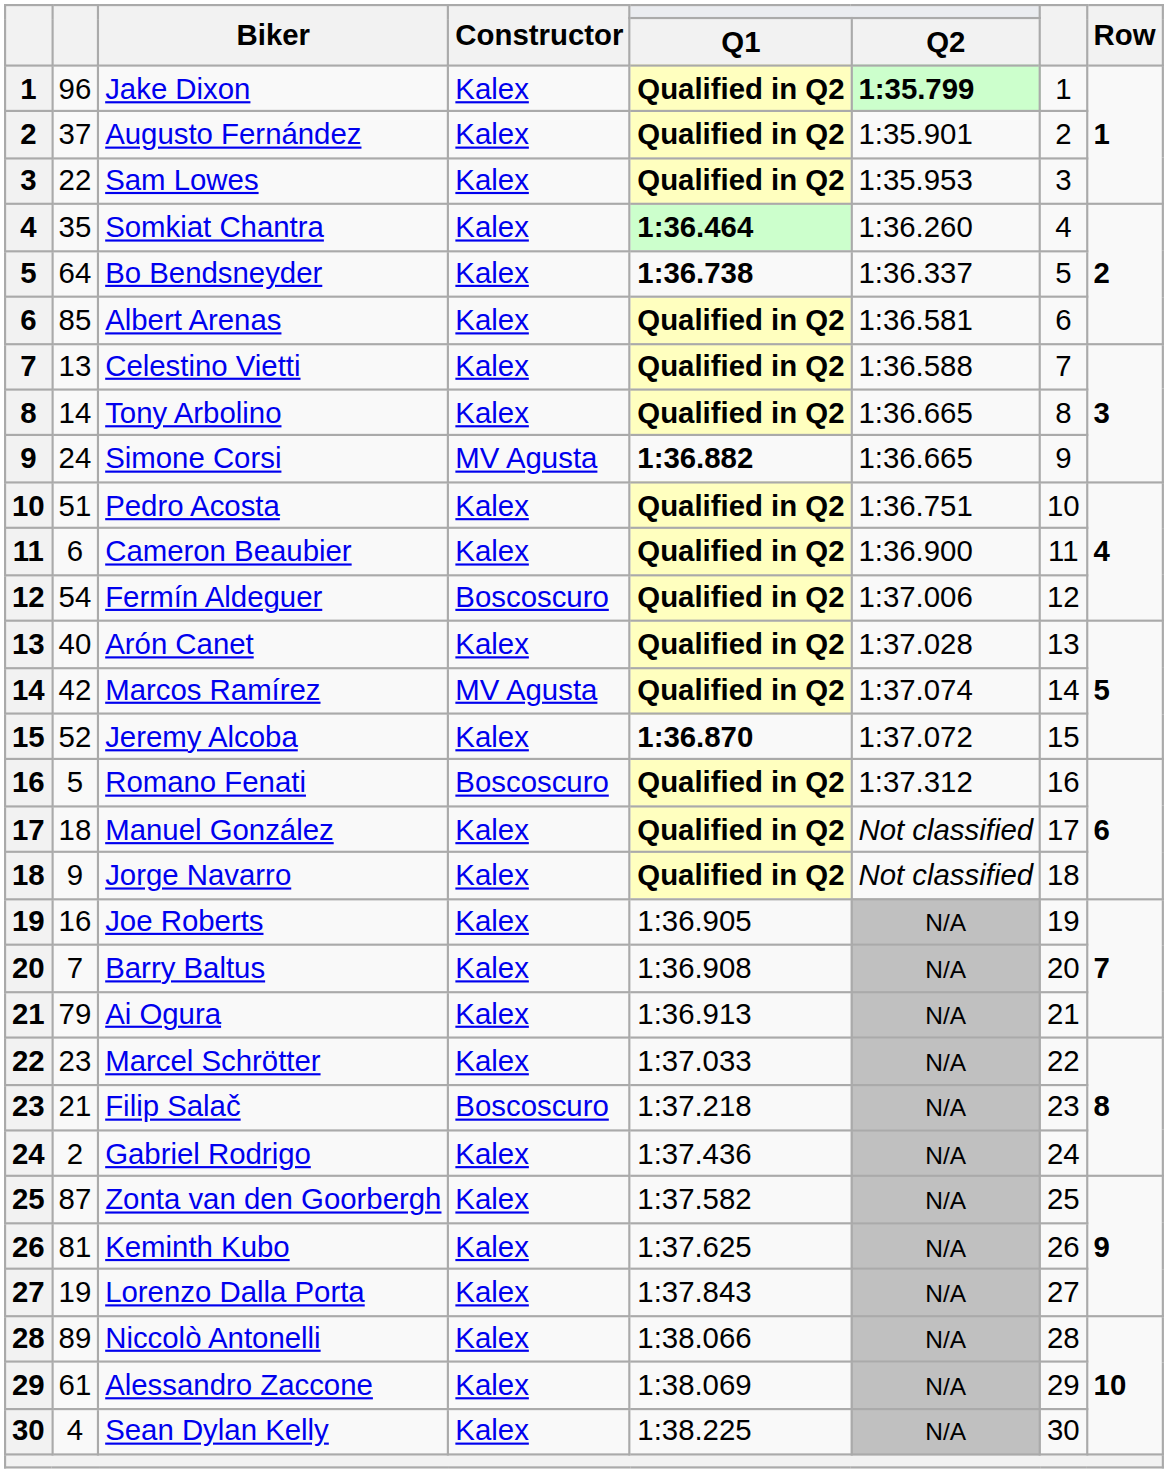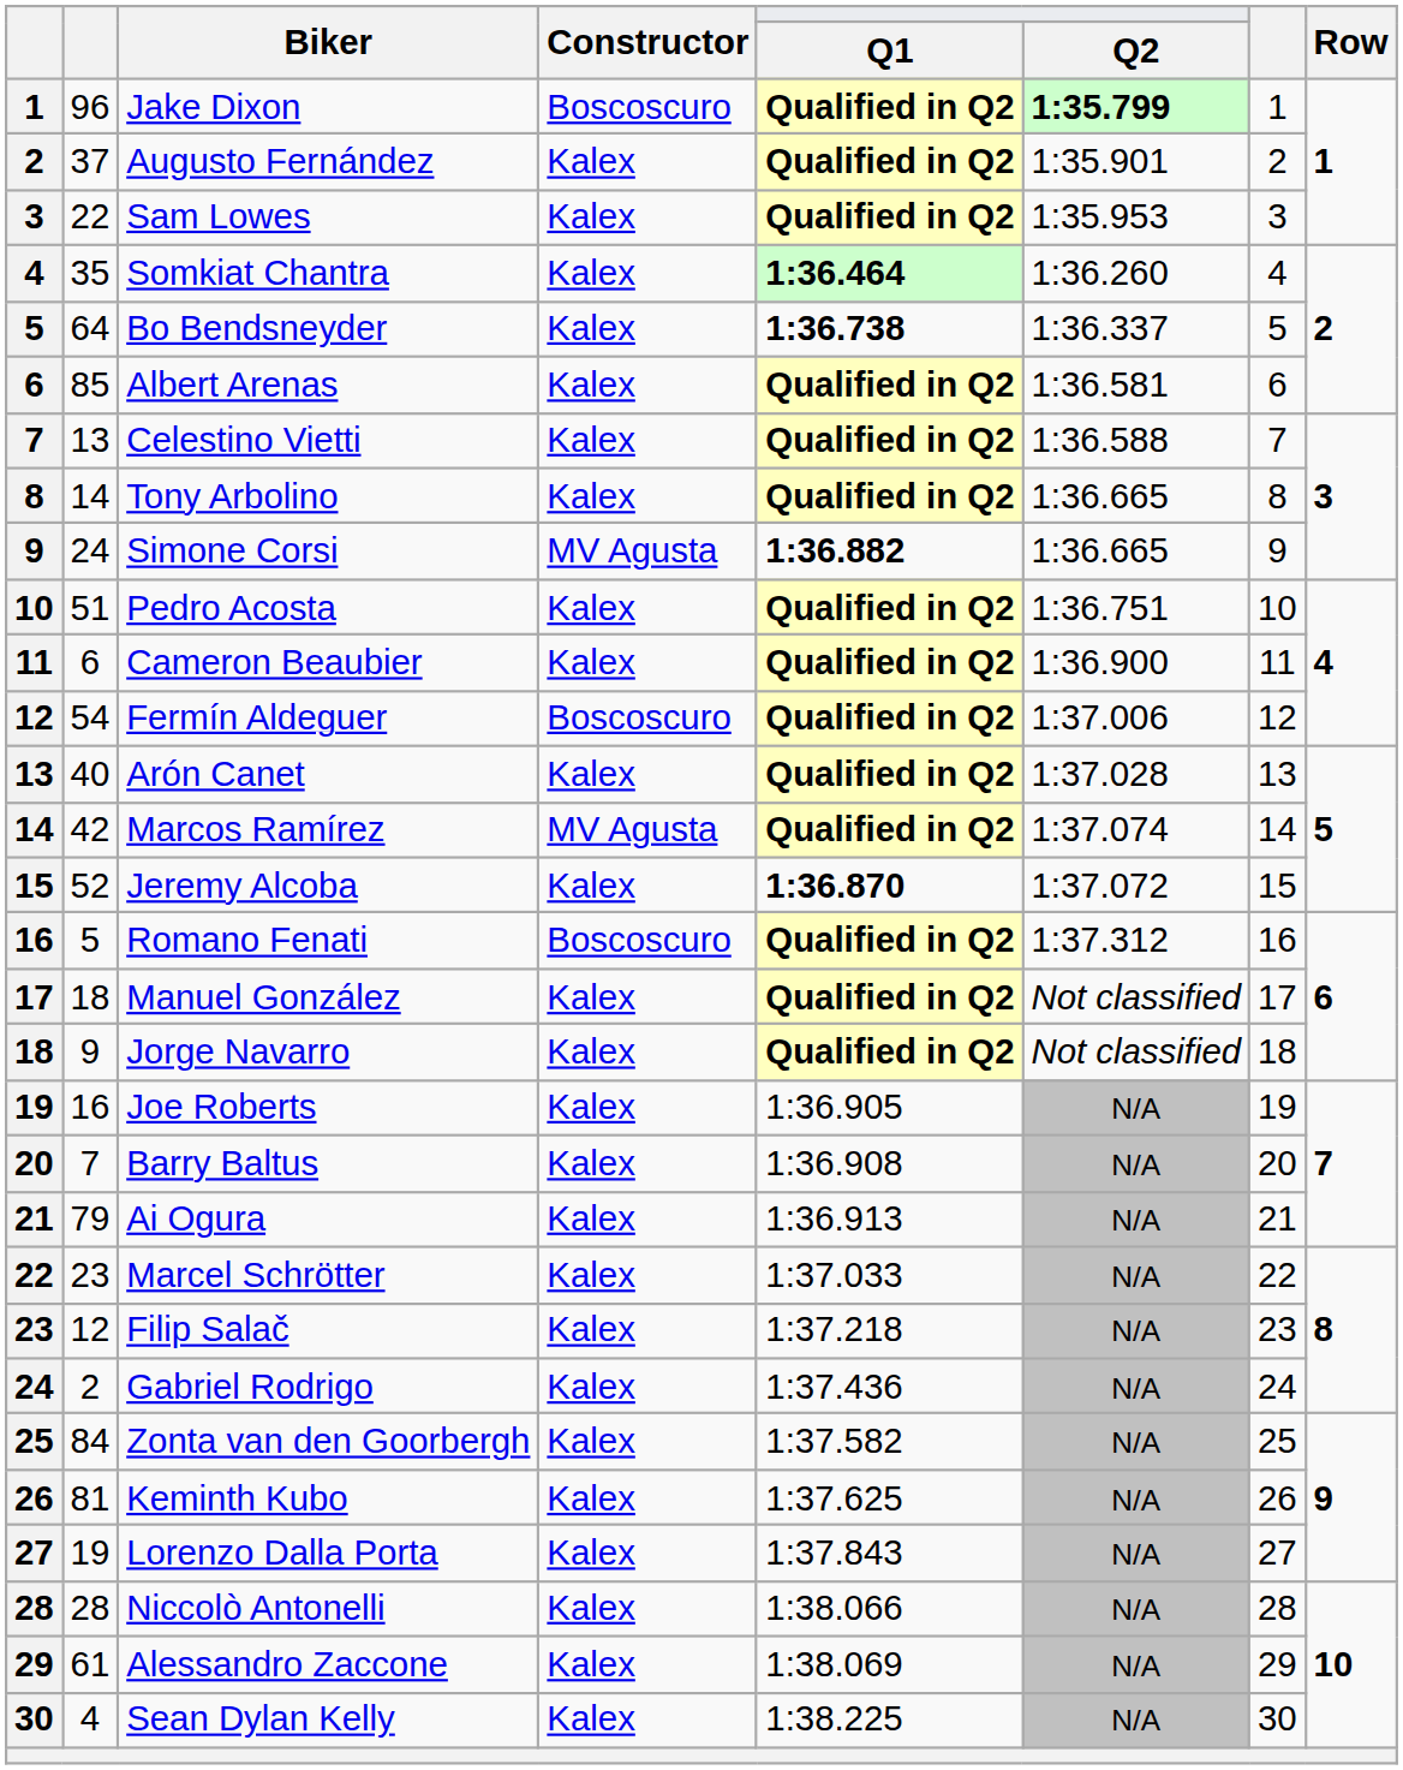 <table class="wikitable sortable" style="font-size: 85%;">
 <tr>
 <th rowspan="2"></th>
 <th rowspan="2"></th>
 <th rowspan="2">Biker</th>
 <th rowspan="2">Constructor</th>
 <th colspan="2" style="background:#eaecf0; text-align:center;"></th>
 <th rowspan="2"></th>
 <th rowspan="2">Row</th>
 </tr>
 <tr>
 <th scope="col">Q1</th>
 <th scope="col">Q2</th>
 </tr>
 <tr>
 <th scope="row">1</th>
 <td align="center">96</td>
 <td> <a href='#'>Jake Dixon</a></td>
-<td><a href='#'>Kalex</a></td>
+<td><a href='#'>Boscoscuro</a></td>
 <td style="background:#ffffbf;"><strong>Qualified in Q2</strong></td>
 <td style="background:#ccffcc;"><strong>1:35.799</strong></td>
 <td align="center">1</td>
 <td rowspan="3"><strong>1</strong></td>
 </tr>
 <tr>
 <th scope="row">2</th>
 <td align="center">37</td>
 <td> <a href='#'>Augusto Fernández</a></td>
 <td><a href='#'>Kalex</a></td>
 <td style="background:#ffffbf;"><strong>Qualified in Q2</strong></td>
 <td>1:35.901</td>
 <td align="center">2</td>
 </tr>
 <tr>
 <th scope="row">3</th>
 <td align="center">22</td>
 <td> <a href='#'>Sam Lowes</a></td>
 <td><a href='#'>Kalex</a></td>
 <td style="background:#ffffbf;"><strong>Qualified in Q2</strong></td>
 <td>1:35.953</td>
 <td align="center">3</td>
 </tr>
 <tr>
 <th scope="row">4</th>
 <td align="center">35</td>
 <td> <a href='#'>Somkiat Chantra</a></td>
 <td><a href='#'>Kalex</a></td>
 <td style="background:#ccffcc;"><strong>1:36.464</strong></td>
 <td>1:36.260</td>
 <td align="center">4</td>
 <td rowspan="3"><strong>2</strong></td>
 </tr>
 <tr>
 <th scope="row">5</th>
 <td align="center">64</td>
 <td> <a href='#'>Bo Bendsneyder</a></td>
 <td><a href='#'>Kalex</a></td>
 <td><strong>1:36.738</strong></td>
 <td>1:36.337</td>
 <td align="center">5</td>
 </tr>
 <tr>
 <th scope="row">6</th>
 <td align="center">85</td>
 <td> <a href='#'>Albert Arenas</a></td>
 <td><a href='#'>Kalex</a></td>
 <td style="background:#ffffbf;"><strong>Qualified in Q2</strong></td>
 <td>1:36.581</td>
 <td align="center">6</td>
 </tr>
 <tr>
 <th scope="row">7</th>
 <td align="center">13</td>
 <td> <a href='#'>Celestino Vietti</a></td>
 <td><a href='#'>Kalex</a></td>
 <td style="background:#ffffbf;"><strong>Qualified in Q2</strong></td>
 <td>1:36.588</td>
 <td align="center">7</td>
 <td rowspan="3"><strong>3</strong></td>
 </tr>
 <tr>
 <th scope="row">8</th>
 <td align="center">14</td>
 <td> <a href='#'>Tony Arbolino</a></td>
 <td><a href='#'>Kalex</a></td>
 <td style="background:#ffffbf;"><strong>Qualified in Q2</strong></td>
 <td>1:36.665</td>
 <td align="center">8</td>
 </tr>
 <tr>
 <th scope="row">9</th>
 <td align="center">24</td>
 <td> <a href='#'>Simone Corsi</a></td>
 <td><a href='#'>MV Agusta</a></td>
 <td><strong>1:36.882</strong></td>
 <td>1:36.665</td>
 <td align="center">9</td>
 </tr>
 <tr>
 <th scope="row">10</th>
 <td align="center">51</td>
 <td> <a href='#'>Pedro Acosta</a></td>
 <td><a href='#'>Kalex</a></td>
 <td style="background:#ffffbf;"><strong>Qualified in Q2</strong></td>
 <td>1:36.751</td>
 <td align="center">10</td>
 <td rowspan="3"><strong>4</strong></td>
 </tr>
 <tr>
 <th scope="row">11</th>
 <td align="center">6</td>
 <td> <a href='#'>Cameron Beaubier</a></td>
 <td><a href='#'>Kalex</a></td>
 <td style="background:#ffffbf;"><strong>Qualified in Q2</strong></td>
 <td>1:36.900</td>
 <td align="center">11</td>
 </tr>
 <tr>
 <th scope="row">12</th>
 <td align="center">54</td>
 <td> <a href='#'>Fermín Aldeguer</a></td>
 <td><a href='#'>Boscoscuro</a></td>
 <td style="background:#ffffbf;"><strong>Qualified in Q2</strong></td>
 <td>1:37.006</td>
 <td align="center">12</td>
 </tr>
 <tr>
 <th scope="row">13</th>
 <td align="center">40</td>
 <td> <a href='#'>Arón Canet</a></td>
 <td><a href='#'>Kalex</a></td>
 <td style="background:#ffffbf;"><strong>Qualified in Q2</strong></td>
 <td>1:37.028</td>
 <td align="center">13</td>
 <td rowspan="3"><strong>5</strong></td>
 </tr>
 <tr>
 <th scope="row">14</th>
 <td align="center">42</td>
 <td> <a href='#'>Marcos Ramírez</a></td>
 <td><a href='#'>MV Agusta</a></td>
 <td style="background:#ffffbf;"><strong>Qualified in Q2</strong></td>
 <td>1:37.074</td>
 <td align="center">14</td>
 </tr>
 <tr>
 <th scope="row">15</th>
 <td align="center">52</td>
 <td> <a href='#'>Jeremy Alcoba</a></td>
 <td><a href='#'>Kalex</a></td>
 <td><strong>1:36.870</strong></td>
 <td>1:37.072</td>
 <td align="center">15</td>
 </tr>
 <tr>
 <th scope="row">16</th>
 <td align="center">5</td>
 <td> <a href='#'>Romano Fenati</a></td>
 <td><a href='#'>Boscoscuro</a></td>
 <td style="background:#ffffbf;"><strong>Qualified in Q2</strong></td>
 <td>1:37.312</td>
 <td align="center">16</td>
 <td rowspan="3"><strong>6</strong></td>
 </tr>
 <tr>
 <th scope="row">17</th>
 <td align="center">18</td>
 <td> <a href='#'>Manuel González</a></td>
 <td><a href='#'>Kalex</a></td>
 <td style="background:#ffffbf;"><strong>Qualified in Q2</strong></td>
 <td><em>Not classified</em></td>
 <td align="center">17</td>
 </tr>
 <tr>
 <th scope="row">18</th>
 <td align="center">9</td>
 <td> <a href='#'>Jorge Navarro</a></td>
 <td><a href='#'>Kalex</a></td>
 <td style="background:#ffffbf;"><strong>Qualified in Q2</strong></td>
 <td><em>Not classified</em></td>
 <td align="center">18</td>
 </tr>
 <tr>
 <th scope="row">19</th>
 <td align="center">16</td>
 <td> <a href='#'>Joe Roberts</a></td>
 <td><a href='#'>Kalex</a></td>
 <td>1:36.905</td>
 <td style="background: silver" align="center" data-sort-value="19"><small>N/A</small></td>
 <td align="center">19</td>
 <td rowspan="3"><strong>7</strong></td>
 </tr>
 <tr>
 <th scope="row">20</th>
 <td align="center">7</td>
 <td> <a href='#'>Barry Baltus</a></td>
 <td><a href='#'>Kalex</a></td>
 <td>1:36.908</td>
 <td style="background: silver" align="center" data-sort-value="20"><small>N/A</small></td>
 <td align="center">20</td>
 </tr>
 <tr>
 <th scope="row">21</th>
 <td align="center">79</td>
 <td> <a href='#'>Ai Ogura</a></td>
 <td><a href='#'>Kalex</a></td>
 <td>1:36.913</td>
 <td style="background: silver" align="center" data-sort-value="21"><small>N/A</small></td>
 <td align="center">21</td>
 </tr>
 <tr>
 <th scope="row">22</th>
 <td align="center">23</td>
 <td> <a href='#'>Marcel Schrötter</a></td>
 <td><a href='#'>Kalex</a></td>
 <td>1:37.033</td>
 <td style="background: silver" align="center" data-sort-value="22"><small>N/A</small></td>
 <td align="center">22</td>
 <td rowspan="3"><strong>8</strong></td>
 </tr>
 <tr>
 <th scope="row">23</th>
-<td align="center">21</td>
+<td align="center">12</td>
 <td> <a href='#'>Filip Salač</a></td>
-<td><a href='#'>Boscoscuro</a></td>
+<td><a href='#'>Kalex</a></td>
 <td>1:37.218</td>
 <td style="background: silver" align="center" data-sort-value="23"><small>N/A</small></td>
 <td align="center">23</td>
 </tr>
 <tr>
 <th scope="row">24</th>
 <td align="center">2</td>
 <td> <a href='#'>Gabriel Rodrigo</a></td>
 <td><a href='#'>Kalex</a></td>
 <td>1:37.436</td>
 <td style="background: silver" align="center" data-sort-value="24"><small>N/A</small></td>
 <td align="center">24</td>
 </tr>
 <tr>
 <th scope="row">25</th>
-<td align="center">87</td>
+<td align="center">84</td>
 <td> <a href='#'>Zonta van den Goorbergh</a></td>
 <td><a href='#'>Kalex</a></td>
 <td>1:37.582</td>
 <td style="background: silver" align="center" data-sort-value="25"><small>N/A</small></td>
 <td align="center">25</td>
 <td rowspan="3"><strong>9</strong></td>
 </tr>
 <tr>
 <th scope="row">26</th>
 <td align="center">81</td>
 <td> <a href='#'>Keminth Kubo</a></td>
 <td><a href='#'>Kalex</a></td>
 <td>1:37.625</td>
 <td style="background: silver" align="center" data-sort-value="26"><small>N/A</small></td>
 <td align="center">26</td>
 </tr>
 <tr>
 <th scope="row">27</th>
 <td align="center">19</td>
 <td> <a href='#'>Lorenzo Dalla Porta</a></td>
 <td><a href='#'>Kalex</a></td>
 <td>1:37.843</td>
 <td style="background: silver" align="center" data-sort-value="27"><small>N/A</small></td>
 <td align="center">27</td>
 </tr>
 <tr>
 <th scope="row">28</th>
-<td align="center">89</td>
+<td align="center">28</td>
 <td> <a href='#'>Niccolò Antonelli</a></td>
 <td><a href='#'>Kalex</a></td>
 <td>1:38.066</td>
 <td style="background: silver" align="center" data-sort-value="28"><small>N/A</small></td>
 <td align="center">28</td>
 <td rowspan="3"><strong>10</strong></td>
 </tr>
 <tr>
 <th scope="row">29</th>
 <td align="center">61</td>
 <td> <a href='#'>Alessandro Zaccone</a></td>
 <td><a href='#'>Kalex</a></td>
 <td>1:38.069</td>
 <td style="background: silver" align="center" data-sort-value="29"><small>N/A</small></td>
 <td align="center">29</td>
 </tr>
 <tr>
 <th scope="row">30</th>
 <td align="center">4</td>
 <td> <a href='#'>Sean Dylan Kelly</a></td>
 <td><a href='#'>Kalex</a></td>
 <td>1:38.225</td>
 <td style="background: silver" align="center" data-sort-value="30"><small>N/A</small></td>
 <td align="center">30</td>
 </tr>
 <tr>
 <th colspan="8"></th>
 </tr>
 </table>
